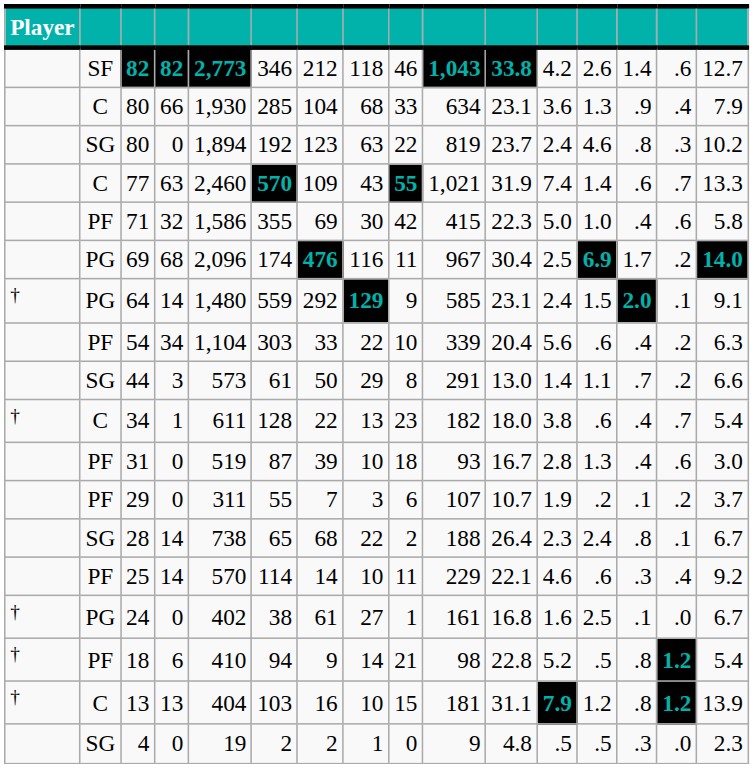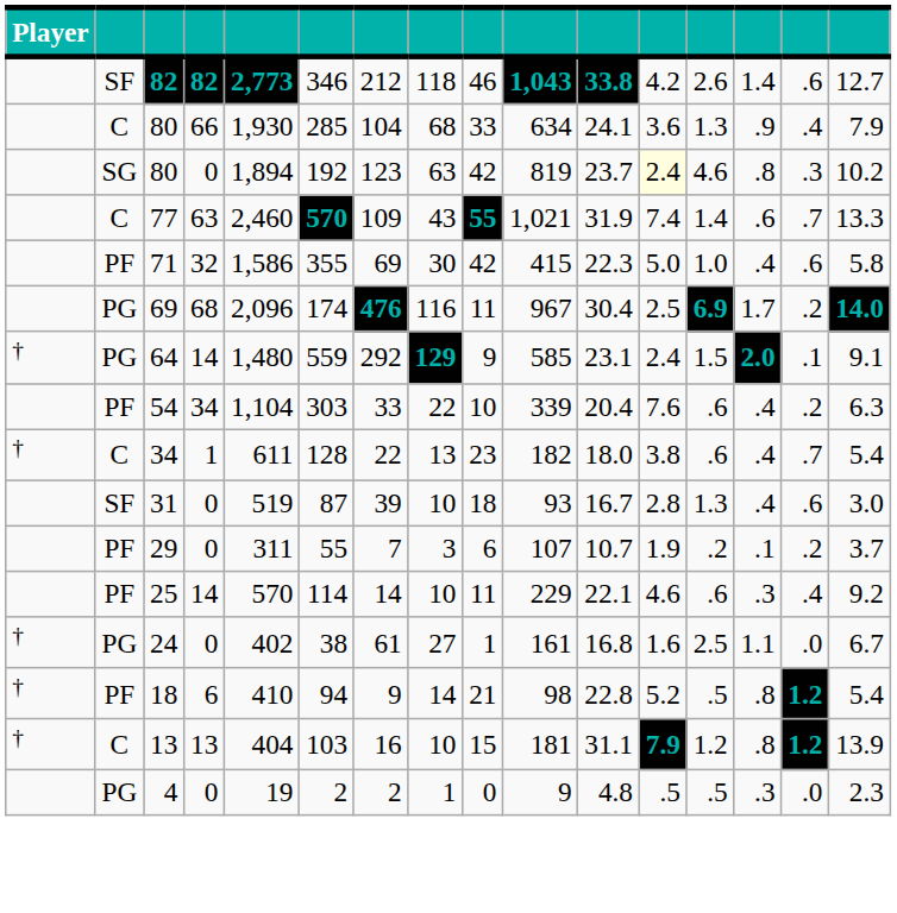 <table class="wikitable sortable" style="font-size: 95%; text-align:right;">
 <tr>
 <th style="background:#00B2A9; color:#FFFFFF; border-top:#010101 3px solid; border-bottom:#010101 3px solid;">Player</th>
 <th style="background:#00B2A9; color:#FFFFFF; border-top:#010101 3px solid; border-bottom:#010101 3px solid;"></th>
 <th style="background:#00B2A9; color:#FFFFFF; border-top:#010101 3px solid; border-bottom:#010101 3px solid;"></th>
 <th style="background:#00B2A9; color:#FFFFFF; border-top:#010101 3px solid; border-bottom:#010101 3px solid;"></th>
 <th style="background:#00B2A9; color:#FFFFFF; border-top:#010101 3px solid; border-bottom:#010101 3px solid;"></th>
 <th style="background:#00B2A9; color:#FFFFFF; border-top:#010101 3px solid; border-bottom:#010101 3px solid;"></th>
 <th style="background:#00B2A9; color:#FFFFFF; border-top:#010101 3px solid; border-bottom:#010101 3px solid;"></th>
 <th style="background:#00B2A9; color:#FFFFFF; border-top:#010101 3px solid; border-bottom:#010101 3px solid;"></th>
 <th style="background:#00B2A9; color:#FFFFFF; border-top:#010101 3px solid; border-bottom:#010101 3px solid;"></th>
 <th style="background:#00B2A9; color:#FFFFFF; border-top:#010101 3px solid; border-bottom:#010101 3px solid;"></th>
 <th style="background:#00B2A9; color:#FFFFFF; border-top:#010101 3px solid; border-bottom:#010101 3px solid;"></th>
 <th style="background:#00B2A9; color:#FFFFFF; border-top:#010101 3px solid; border-bottom:#010101 3px solid;"></th>
 <th style="background:#00B2A9; color:#FFFFFF; border-top:#010101 3px solid; border-bottom:#010101 3px solid;"></th>
 <th style="background:#00B2A9; color:#FFFFFF; border-top:#010101 3px solid; border-bottom:#010101 3px solid;"></th>
 <th style="background:#00B2A9; color:#FFFFFF; border-top:#010101 3px solid; border-bottom:#010101 3px solid;"></th>
 <th style="background:#00B2A9; color:#FFFFFF; border-top:#010101 3px solid; border-bottom:#010101 3px solid;"></th>
 </tr>
 <tr>
 <td style="text-align:left;"></td>
 <td style="text-align:center;">SF</td>
 <td style="background:#010101; color:#00B2A9;"><strong>82</strong></td>
 <td style="background:#010101; color:#00B2A9;"><strong>82</strong></td>
 <td style="background:#010101; color:#00B2A9;"><strong>2,773</strong></td>
 <td>346</td>
 <td>212</td>
 <td>118</td>
 <td>46</td>
 <td style="background:#010101; color:#00B2A9;"><strong>1,043</strong></td>
 <td style="background:#010101; color:#00B2A9;"><strong>33.8</strong></td>
 <td>4.2</td>
 <td>2.6</td>
 <td>1.4</td>
 <td>.6</td>
 <td>12.7</td>
 </tr>
 <tr>
 <td style="text-align:left;"></td>
 <td style="text-align:center;">C</td>
 <td>80</td>
 <td>66</td>
 <td>1,930</td>
 <td>285</td>
 <td>104</td>
 <td>68</td>
 <td>33</td>
 <td>634</td>
-<td>23.1</td>
+<td>24.1</td>
 <td>3.6</td>
 <td>1.3</td>
 <td>.9</td>
 <td>.4</td>
 <td>7.9</td>
 </tr>
 <tr>
 <td style="text-align:left;"></td>
 <td style="text-align:center;">SG</td>
 <td>80</td>
 <td>0</td>
 <td>1,894</td>
 <td>192</td>
 <td>123</td>
 <td>63</td>
-<td>22</td>
+<td>42</td>
 <td>819</td>
 <td>23.7</td>
-<td>2.4</td>
+<td style="background: lightyellow;">2.4</td>
 <td>4.6</td>
 <td>.8</td>
 <td>.3</td>
 <td>10.2</td>
 </tr>
 <tr>
 <td style="text-align:left;"></td>
 <td style="text-align:center;">C</td>
 <td>77</td>
 <td>63</td>
 <td>2,460</td>
 <td style="background:#010101; color:#00B2A9;"><strong>570</strong></td>
 <td>109</td>
 <td>43</td>
 <td style="background:#010101; color:#00B2A9;"><strong>55</strong></td>
 <td>1,021</td>
 <td>31.9</td>
 <td>7.4</td>
 <td>1.4</td>
 <td>.6</td>
 <td>.7</td>
 <td>13.3</td>
 </tr>
 <tr>
 <td style="text-align:left;"></td>
 <td style="text-align:center;">PF</td>
 <td>71</td>
 <td>32</td>
 <td>1,586</td>
 <td>355</td>
 <td>69</td>
 <td>30</td>
 <td>42</td>
 <td>415</td>
 <td>22.3</td>
 <td>5.0</td>
 <td>1.0</td>
 <td>.4</td>
 <td>.6</td>
 <td>5.8</td>
 </tr>
 <tr>
 <td style="text-align:left;"></td>
 <td style="text-align:center;">PG</td>
 <td>69</td>
 <td>68</td>
 <td>2,096</td>
 <td>174</td>
 <td style="background:#010101; color:#00B2A9;"><strong>476</strong></td>
 <td>116</td>
 <td>11</td>
 <td>967</td>
 <td>30.4</td>
 <td>2.5</td>
 <td style="background:#010101; color:#00B2A9;"><strong>6.9</strong></td>
 <td>1.7</td>
 <td>.2</td>
 <td style="background:#010101; color:#00B2A9;"><strong>14.0</strong></td>
 </tr>
 <tr>
 <td style="text-align:left;"><sup>†</sup></td>
 <td style="text-align:center;">PG</td>
 <td>64</td>
 <td>14</td>
 <td>1,480</td>
 <td>559</td>
 <td>292</td>
 <td style="background:#010101; color:#00B2A9;"><strong>129</strong></td>
 <td>9</td>
 <td>585</td>
 <td>23.1</td>
 <td>2.4</td>
 <td>1.5</td>
 <td style="background:#010101; color:#00B2A9;"><strong>2.0</strong></td>
 <td>.1</td>
 <td>9.1</td>
 </tr>
 <tr>
 <td style="text-align:left;"></td>
 <td style="text-align:center;">PF</td>
 <td>54</td>
 <td>34</td>
 <td>1,104</td>
 <td>303</td>
 <td>33</td>
 <td>22</td>
 <td>10</td>
 <td>339</td>
 <td>20.4</td>
-<td>5.6</td>
+<td>7.6</td>
 <td>.6</td>
 <td>.4</td>
 <td>.2</td>
 <td>6.3</td>
-</tr>
-<tr>
-<td style="text-align:left;"></td>
-<td style="text-align:center;">SG</td>
-<td>44</td>
-<td>3</td>
-<td>573</td>
-<td>61</td>
-<td>50</td>
-<td>29</td>
-<td>8</td>
-<td>291</td>
-<td>13.0</td>
-<td>1.4</td>
-<td>1.1</td>
-<td>.7</td>
-<td>.2</td>
-<td>6.6</td>
 </tr>
 <tr>
 <td style="text-align:left;"><sup>†</sup></td>
 <td style="text-align:center;">C</td>
 <td>34</td>
 <td>1</td>
 <td>611</td>
 <td>128</td>
 <td>22</td>
 <td>13</td>
 <td>23</td>
 <td>182</td>
 <td>18.0</td>
 <td>3.8</td>
 <td>.6</td>
 <td>.4</td>
 <td>.7</td>
 <td>5.4</td>
 </tr>
 <tr>
 <td style="text-align:left;"></td>
-<td style="text-align:center;">PF</td>
+<td style="text-align:center;">SF</td>
 <td>31</td>
 <td>0</td>
 <td>519</td>
 <td>87</td>
 <td>39</td>
 <td>10</td>
 <td>18</td>
 <td>93</td>
 <td>16.7</td>
 <td>2.8</td>
 <td>1.3</td>
 <td>.4</td>
 <td>.6</td>
 <td>3.0</td>
 </tr>
 <tr>
 <td style="text-align:left;"></td>
 <td style="text-align:center;">PF</td>
 <td>29</td>
 <td>0</td>
 <td>311</td>
 <td>55</td>
 <td>7</td>
 <td>3</td>
 <td>6</td>
 <td>107</td>
 <td>10.7</td>
 <td>1.9</td>
 <td>.2</td>
 <td>.1</td>
 <td>.2</td>
 <td>3.7</td>
 </tr>
 <tr>
 <td style="text-align:left;"></td>
-<td style="text-align:center;">SG</td>
-<td>28</td>
-<td>14</td>
-<td>738</td>
-<td>65</td>
-<td>68</td>
-<td>22</td>
-<td>2</td>
-<td>188</td>
-<td>26.4</td>
-<td>2.3</td>
-<td>2.4</td>
-<td>.8</td>
-<td>.1</td>
-<td>6.7</td>
-</tr>
-<tr>
-<td style="text-align:left;"></td>
 <td style="text-align:center;">PF</td>
 <td>25</td>
 <td>14</td>
 <td>570</td>
 <td>114</td>
 <td>14</td>
 <td>10</td>
 <td>11</td>
 <td>229</td>
 <td>22.1</td>
 <td>4.6</td>
 <td>.6</td>
 <td>.3</td>
 <td>.4</td>
 <td>9.2</td>
 </tr>
 <tr>
 <td style="text-align:left;"><sup>†</sup></td>
 <td style="text-align:center;">PG</td>
 <td>24</td>
 <td>0</td>
 <td>402</td>
 <td>38</td>
 <td>61</td>
 <td>27</td>
 <td>1</td>
 <td>161</td>
 <td>16.8</td>
 <td>1.6</td>
 <td>2.5</td>
-<td>.1</td>
+<td>1.1</td>
 <td>.0</td>
 <td>6.7</td>
 </tr>
 <tr>
 <td style="text-align:left;"><sup>†</sup></td>
 <td style="text-align:center;">PF</td>
 <td>18</td>
 <td>6</td>
 <td>410</td>
 <td>94</td>
 <td>9</td>
 <td>14</td>
 <td>21</td>
 <td>98</td>
 <td>22.8</td>
 <td>5.2</td>
 <td>.5</td>
 <td>.8</td>
 <td style="background:#010101; color:#00B2A9;"><strong>1.2</strong></td>
 <td>5.4</td>
 </tr>
 <tr>
 <td style="text-align:left;"><sup>†</sup></td>
 <td style="text-align:center;">C</td>
 <td>13</td>
 <td>13</td>
 <td>404</td>
 <td>103</td>
 <td>16</td>
 <td>10</td>
 <td>15</td>
 <td>181</td>
 <td>31.1</td>
 <td style="background:#010101; color:#00B2A9;"><strong>7.9</strong></td>
 <td>1.2</td>
 <td>.8</td>
 <td style="background:#010101; color:#00B2A9;"><strong>1.2</strong></td>
 <td>13.9</td>
 </tr>
 <tr>
 <td style="text-align:left;"></td>
-<td style="text-align:center;">SG</td>
+<td style="text-align:center;">PG</td>
 <td>4</td>
 <td>0</td>
 <td>19</td>
 <td>2</td>
 <td>2</td>
 <td>1</td>
 <td>0</td>
 <td>9</td>
 <td>4.8</td>
 <td>.5</td>
 <td>.5</td>
 <td>.3</td>
 <td>.0</td>
 <td>2.3</td>
 </tr>
 </table>
